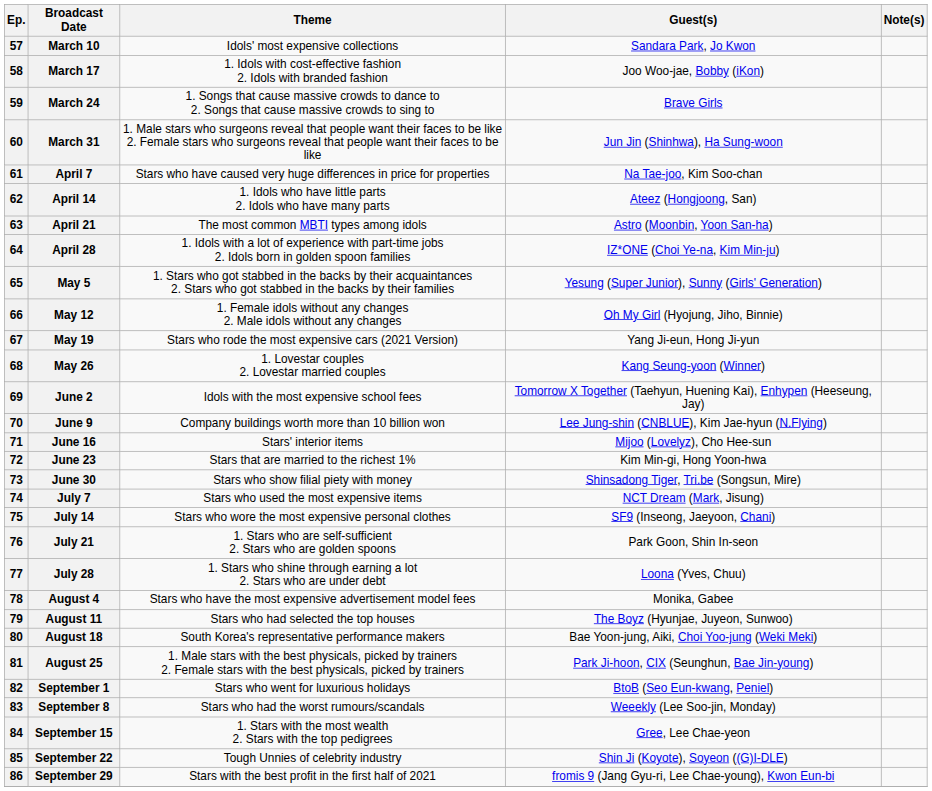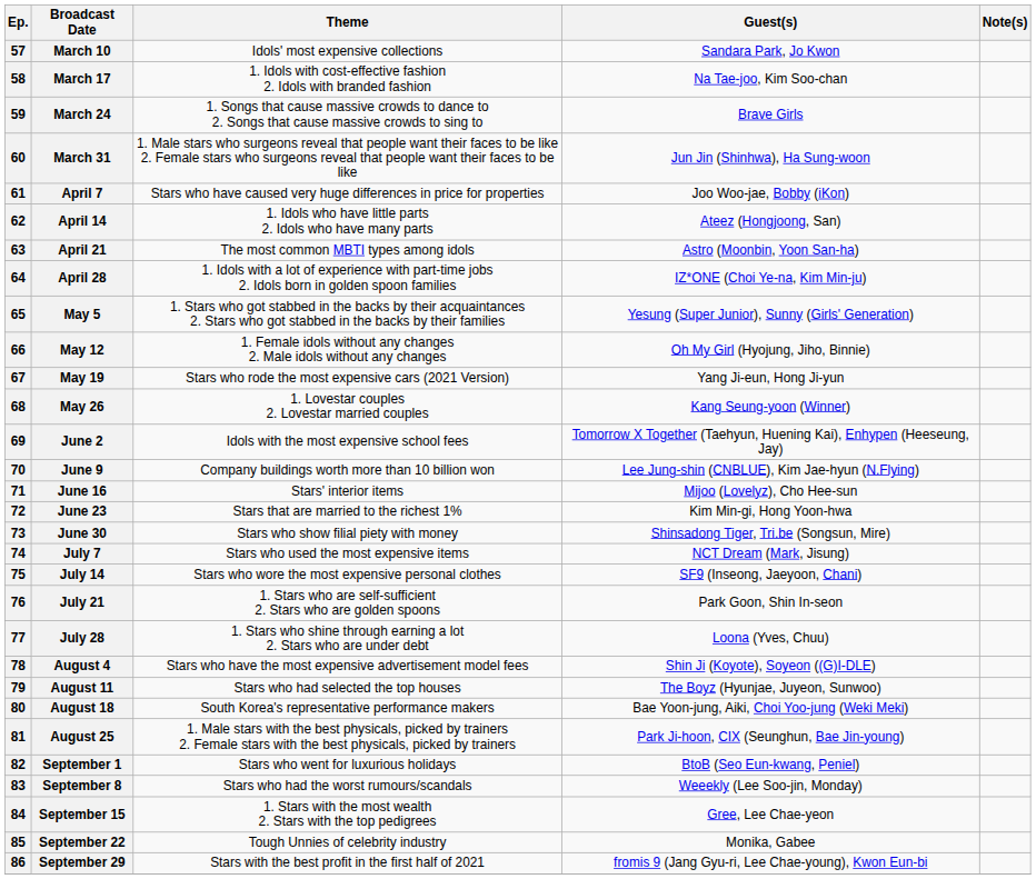 <table Class ="wikitable" style="text-align:center">
 <tr>
 <th>Ep.</th>
 <th>Broadcast Date</th>
 <th>Theme</th>
 <th>Guest(s)</th>
 <th>Note(s)</th>
 </tr>
 <tr>
 <th>57</th>
 <th>March 10</th>
 <td>Idols' most expensive collections</td>
 <td><a href='#'>Sandara Park</a>, <a href='#'>Jo Kwon</a></td>
 <td></td>
 </tr>
 <tr>
 <th>58</th>
 <th>March 17</th>
 <td>1. Idols with cost-effective fashion<br>2. Idols with branded fashion</td>
-<td>Joo Woo-jae, <a href='#'>Bobby</a> (<a href='#'>iKon</a>)</td>
+<td><a href='#'>Na Tae-joo</a>, Kim Soo-chan</td>
 <td></td>
 </tr>
 <tr>
 <th>59</th>
 <th>March 24</th>
 <td>1. Songs that cause massive crowds to dance to<br>2. Songs that cause massive crowds to sing to</td>
 <td><a href='#'>Brave Girls</a></td>
 <td></td>
 </tr>
 <tr>
 <th>60</th>
 <th>March 31</th>
 <td>1. Male stars who surgeons reveal that people want their faces to be like<br>2. Female stars who surgeons reveal that people want their faces to be like</td>
 <td><a href='#'>Jun Jin</a> (<a href='#'>Shinhwa</a>), <a href='#'>Ha Sung-woon</a></td>
 <td></td>
 </tr>
 <tr>
 <th>61</th>
 <th>April 7</th>
 <td>Stars who have caused very huge differences in price for properties</td>
-<td><a href='#'>Na Tae-joo</a>, Kim Soo-chan</td>
+<td>Joo Woo-jae, <a href='#'>Bobby</a> (<a href='#'>iKon</a>)</td>
 <td></td>
 </tr>
 <tr>
 <th>62</th>
 <th>April 14</th>
 <td>1. Idols who have little parts<br>2. Idols who have many parts</td>
 <td><a href='#'>Ateez</a> (<a href='#'>Hongjoong</a>, San)</td>
 <td></td>
 </tr>
 <tr>
 <th>63</th>
 <th>April 21</th>
 <td>The most common <a href='#'>MBTI</a> types among idols</td>
 <td><a href='#'>Astro</a> (<a href='#'>Moonbin</a>, <a href='#'>Yoon San-ha</a>)</td>
 <td></td>
 </tr>
 <tr>
 <th>64</th>
 <th>April 28</th>
 <td>1. Idols with a lot of experience with part-time jobs<br>2. Idols born in golden spoon families</td>
 <td><a href='#'>IZ*ONE</a> (<a href='#'>Choi Ye-na</a>, <a href='#'>Kim Min-ju</a>)</td>
 <td></td>
 </tr>
 <tr>
 <th>65</th>
 <th>May 5</th>
 <td>1. Stars who got stabbed in the backs by their acquaintances<br>2. Stars who got stabbed in the backs by their families</td>
 <td><a href='#'>Yesung</a> (<a href='#'>Super Junior</a>), <a href='#'>Sunny</a> (<a href='#'>Girls' Generation</a>)</td>
 <td></td>
 </tr>
 <tr>
 <th>66</th>
 <th>May 12</th>
 <td>1. Female idols without any changes<br>2. Male idols without any changes</td>
 <td><a href='#'>Oh My Girl</a> (Hyojung, Jiho, Binnie)</td>
 <td></td>
 </tr>
 <tr>
 <th>67</th>
 <th>May 19</th>
 <td>Stars who rode the most expensive cars (2021 Version)</td>
 <td>Yang Ji-eun, Hong Ji-yun</td>
 <td></td>
 </tr>
 <tr>
 <th>68</th>
 <th>May 26</th>
 <td>1. Lovestar couples<br>2. Lovestar married couples</td>
 <td><a href='#'>Kang Seung-yoon</a> (<a href='#'>Winner</a>)</td>
 <td></td>
 </tr>
 <tr>
 <th>69</th>
 <th>June 2</th>
 <td>Idols with the most expensive school fees</td>
 <td><a href='#'>Tomorrow X Together</a> (Taehyun, Huening Kai), <a href='#'>Enhypen</a> (Heeseung, Jay)</td>
 <td></td>
 </tr>
 <tr>
 <th>70</th>
 <th>June 9</th>
 <td>Company buildings worth more than 10 billion won</td>
 <td><a href='#'>Lee Jung-shin</a> (<a href='#'>CNBLUE</a>), Kim Jae-hyun (<a href='#'>N.Flying</a>)</td>
 <td></td>
 </tr>
 <tr>
 <th>71</th>
 <th>June 16</th>
 <td>Stars' interior items</td>
 <td><a href='#'>Mijoo</a> (<a href='#'>Lovelyz</a>), Cho Hee-sun</td>
 <td></td>
 </tr>
 <tr>
 <th>72</th>
 <th>June 23</th>
 <td>Stars that are married to the richest 1%</td>
 <td>Kim Min-gi, Hong Yoon-hwa</td>
 <td></td>
 </tr>
 <tr>
 <th>73</th>
 <th>June 30</th>
 <td>Stars who show filial piety with money</td>
 <td><a href='#'>Shinsadong Tiger</a>, <a href='#'>Tri.be</a> (Songsun, Mire)</td>
 <td></td>
 </tr>
 <tr>
 <th>74</th>
 <th>July 7</th>
 <td>Stars who used the most expensive items</td>
 <td><a href='#'>NCT Dream</a> (<a href='#'>Mark</a>, Jisung)</td>
 <td></td>
 </tr>
 <tr>
 <th>75</th>
 <th>July 14</th>
 <td>Stars who wore the most expensive personal clothes</td>
 <td><a href='#'>SF9</a> (Inseong, Jaeyoon, <a href='#'>Chani</a>)</td>
 <td></td>
 </tr>
 <tr>
 <th>76</th>
 <th>July 21</th>
 <td>1. Stars who are self-sufficient<br>2. Stars who are golden spoons</td>
 <td>Park Goon, Shin In-seon</td>
 <td></td>
 </tr>
 <tr>
 <th>77</th>
 <th>July 28</th>
 <td>1. Stars who shine through earning a lot<br>2. Stars who are under debt</td>
 <td><a href='#'>Loona</a> (Yves, Chuu)</td>
 <td></td>
 </tr>
 <tr>
 <th>78</th>
 <th>August 4</th>
 <td>Stars who have the most expensive advertisement model fees</td>
-<td>Monika, Gabee</td>
+<td><a href='#'>Shin Ji</a> (<a href='#'>Koyote</a>), <a href='#'>Soyeon</a> (<a href='#'>(G)I-DLE</a>)</td>
 <td></td>
 </tr>
 <tr>
 <th>79</th>
 <th>August 11</th>
 <td>Stars who had selected the top houses</td>
 <td><a href='#'>The Boyz</a> (Hyunjae, Juyeon, Sunwoo)</td>
 <td></td>
 </tr>
 <tr>
 <th>80</th>
 <th>August 18</th>
 <td>South Korea's representative performance makers</td>
 <td>Bae Yoon-jung, Aiki, <a href='#'>Choi Yoo-jung</a> (<a href='#'>Weki Meki</a>)</td>
 <td></td>
 </tr>
 <tr>
 <th>81</th>
 <th>August 25</th>
 <td>1. Male stars with the best physicals, picked by trainers<br>2. Female stars with the best physicals, picked by trainers</td>
 <td><a href='#'>Park Ji-hoon</a>, <a href='#'>CIX</a> (Seunghun, <a href='#'>Bae Jin-young</a>)</td>
 <td></td>
 </tr>
 <tr>
 <th>82</th>
 <th>September 1</th>
 <td>Stars who went for luxurious holidays</td>
 <td><a href='#'>BtoB</a> (<a href='#'>Seo Eun-kwang</a>, <a href='#'>Peniel</a>)</td>
 <td></td>
 </tr>
 <tr>
 <th>83</th>
 <th>September 8</th>
 <td>Stars who had the worst rumours/scandals</td>
 <td><a href='#'>Weeekly</a> (Lee Soo-jin, Monday)</td>
 <td></td>
 </tr>
 <tr>
 <th>84</th>
 <th>September 15</th>
 <td>1. Stars with the most wealth<br>2. Stars with the top pedigrees</td>
 <td><a href='#'>Gree</a>, Lee Chae-yeon</td>
 <td></td>
 </tr>
 <tr>
 <th>85</th>
 <th>September 22</th>
 <td>Tough Unnies of celebrity industry</td>
-<td><a href='#'>Shin Ji</a> (<a href='#'>Koyote</a>), <a href='#'>Soyeon</a> (<a href='#'>(G)I-DLE</a>)</td>
+<td>Monika, Gabee</td>
 <td></td>
 </tr>
 <tr>
 <th>86</th>
 <th>September 29</th>
 <td>Stars with the best profit in the first half of 2021</td>
 <td><a href='#'>fromis 9</a> (Jang Gyu-ri, Lee Chae-young), <a href='#'>Kwon Eun-bi</a></td>
 <td></td>
 </tr>
 <tr>
 </tr>
 </table>
